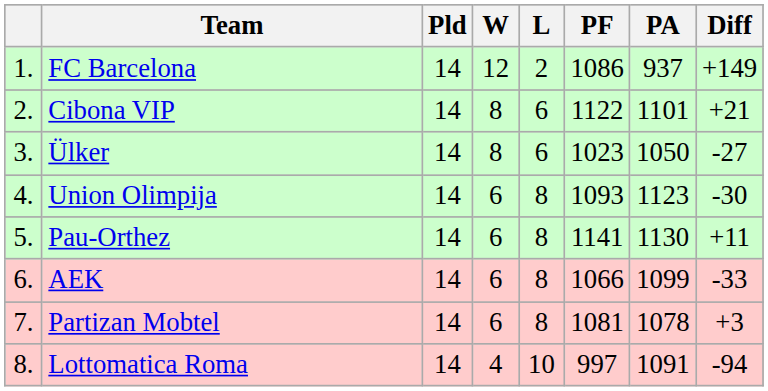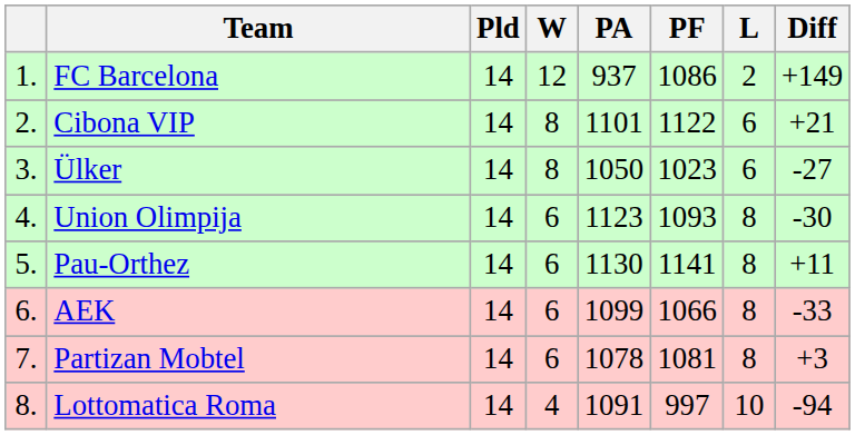 <table class=wikitable style="text-align:center">
 <tr>
 <th width=15></th>
 <th width=220>Team</th>
 <th width=20>Pld</th>
 <th width=20>W</th>
+<th width=20>PA</th>
+<th width=20>PF</th>
 <th width=20>L</th>
-<th width=20>PF</th>
-<th width=20>PA</th>
 <th width=30>Diff</th>
 </tr>
 <tr bgcolor=#ccffcc>
 <td>1.</td>
 <td align=left> <a href='#'>FC Barcelona</a></td>
 <td>14</td>
 <td>12</td>
+<td>937</td>
+<td>1086</td>
 <td>2</td>
-<td>1086</td>
-<td>937</td>
 <td>+149</td>
 </tr>
 <tr bgcolor=#ccffcc>
 <td>2.</td>
 <td align=left> <a href='#'>Cibona VIP</a></td>
 <td>14</td>
 <td>8</td>
+<td>1101</td>
+<td>1122</td>
 <td>6</td>
-<td>1122</td>
-<td>1101</td>
 <td>+21</td>
 </tr>
 <tr bgcolor=#ccffcc>
 <td>3.</td>
 <td align=left> <a href='#'>Ülker</a></td>
 <td>14</td>
 <td>8</td>
+<td>1050</td>
+<td>1023</td>
 <td>6</td>
-<td>1023</td>
-<td>1050</td>
 <td>-27</td>
 </tr>
 <tr bgcolor=#ccffcc>
 <td>4.</td>
 <td align=left> <a href='#'>Union Olimpija</a></td>
 <td>14</td>
 <td>6</td>
+<td>1123</td>
+<td>1093</td>
 <td>8</td>
-<td>1093</td>
-<td>1123</td>
 <td>-30</td>
 </tr>
 <tr bgcolor=#ccffcc>
 <td>5.</td>
 <td align=left> <a href='#'>Pau-Orthez</a></td>
 <td>14</td>
 <td>6</td>
+<td>1130</td>
+<td>1141</td>
 <td>8</td>
-<td>1141</td>
-<td>1130</td>
 <td>+11</td>
 </tr>
 <tr bgcolor=#ffcccc>
 <td>6.</td>
 <td align=left> <a href='#'>AEK</a></td>
 <td>14</td>
 <td>6</td>
+<td>1099</td>
+<td>1066</td>
 <td>8</td>
-<td>1066</td>
-<td>1099</td>
 <td>-33</td>
 </tr>
 <tr bgcolor=#ffcccc>
 <td>7.</td>
 <td align=left> <a href='#'>Partizan Mobtel</a></td>
 <td>14</td>
 <td>6</td>
+<td>1078</td>
+<td>1081</td>
 <td>8</td>
-<td>1081</td>
-<td>1078</td>
 <td>+3</td>
 </tr>
 <tr bgcolor=#ffcccc>
 <td>8.</td>
 <td align=left> <a href='#'>Lottomatica Roma</a></td>
 <td>14</td>
 <td>4</td>
+<td>1091</td>
+<td>997</td>
 <td>10</td>
-<td>997</td>
-<td>1091</td>
 <td>-94</td>
 </tr>
 </table>
